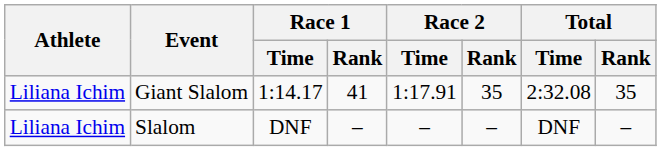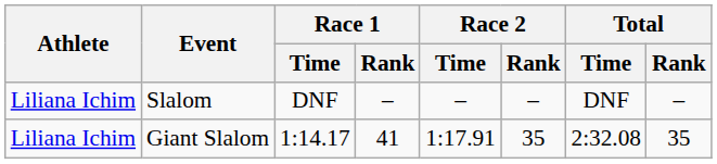 <table class="wikitable" style="font-size:90%">
 <tr>
 <th rowspan="2">Athlete</th>
 <th rowspan="2">Event</th>
 <th colspan="2">Race 1</th>
 <th colspan="2">Race 2</th>
 <th colspan="2">Total</th>
 </tr>
 <tr>
 <th>Time</th>
 <th>Rank</th>
 <th>Time</th>
 <th>Rank</th>
 <th>Time</th>
 <th>Rank</th>
 </tr>
 <tr>
 <td><a href='#'>Liliana Ichim</a></td>
+<td>Slalom</td>
+<td align="center">DNF</td>
+<td align="center">–</td>
+<td align="center">–</td>
+<td align="center">–</td>
+<td align="center">DNF</td>
+<td align="center">–</td>
+</tr>
+<tr>
+<td><a href='#'>Liliana Ichim</a></td>
 <td>Giant Slalom</td>
 <td align="center">1:14.17</td>
 <td align="center">41</td>
 <td align="center">1:17.91</td>
 <td align="center">35</td>
 <td align="center">2:32.08</td>
 <td align="center">35</td>
 </tr>
-<tr>
-<td><a href='#'>Liliana Ichim</a></td>
-<td>Slalom</td>
-<td align="center">DNF</td>
-<td align="center">–</td>
-<td align="center">–</td>
-<td align="center">–</td>
-<td align="center">DNF</td>
-<td align="center">–</td>
-</tr>
 </table>
